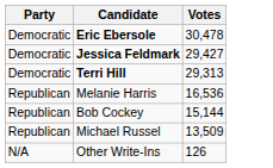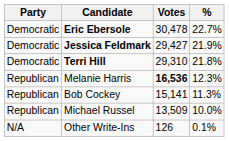 <table class="wikitable">
 <tr>
 <th>Party</th>
 <th>Candidate</th>
 <th>Votes</th>
+<th>%</th>
 </tr>
 <tr>
 <td>Democratic</td>
 <td><strong>Eric Ebersole</strong></td>
 <td>30,478</td>
+<td>22.7%</td>
 </tr>
 <tr>
 <td>Democratic</td>
 <td><strong>Jessica Feldmark</strong></td>
 <td>29,427</td>
+<td>21.9%</td>
 </tr>
 <tr>
 <td>Democratic</td>
 <td><strong>Terri Hill</strong></td>
-<td>29,313</td>
+<td>29,310</td>
+<td>21.8%</td>
 </tr>
 <tr>
 <td>Republican</td>
 <td>Melanie Harris</td>
-<td>16,536</td>
+<td><strong>16,536</strong></td>
+<td>12.3%</td>
 </tr>
 <tr>
 <td>Republican</td>
 <td>Bob Cockey</td>
-<td>15,144</td>
+<td>15,141</td>
+<td>11.3%</td>
 </tr>
 <tr>
 <td>Republican</td>
 <td>Michael Russel</td>
 <td>13,509</td>
+<td>10.0%</td>
 </tr>
 <tr>
 <td>N/A</td>
 <td>Other Write-Ins</td>
 <td>126</td>
+<td>0.1%</td>
 </tr>
 </table>
